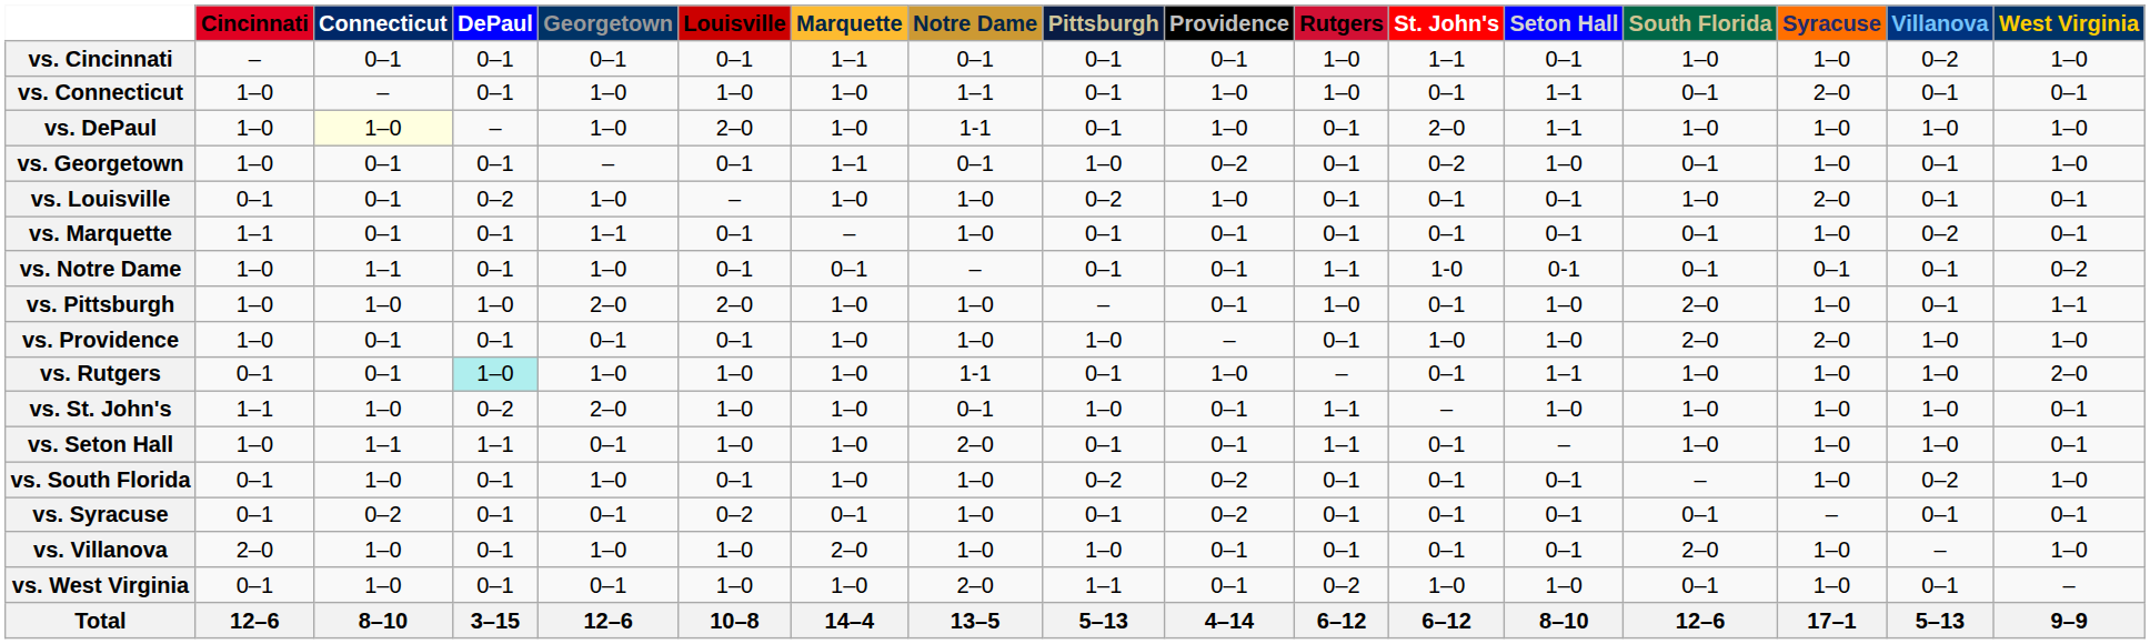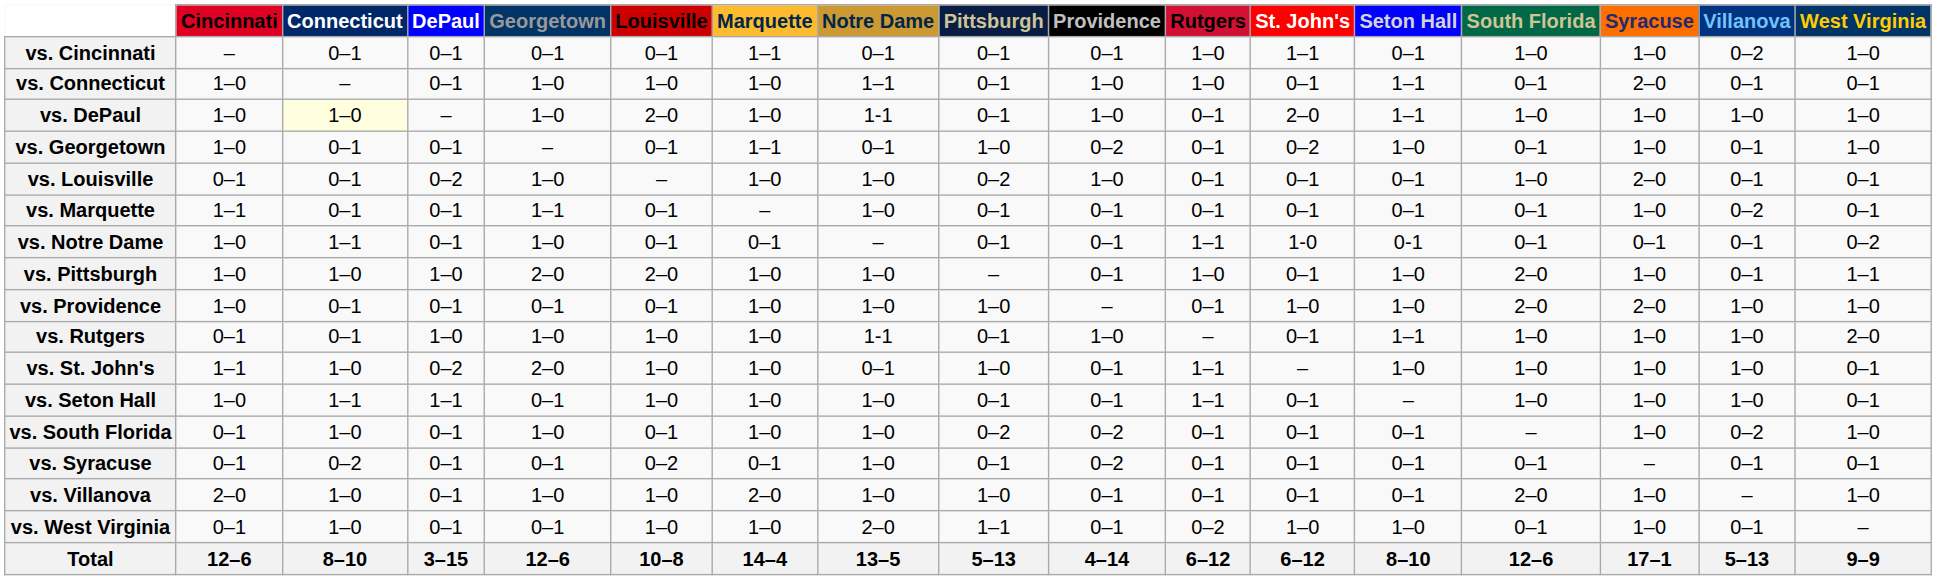 <table class="wikitable" style="white-space:nowrap;font-size:90%;">
 <tr>
 <th colspan=1 style="background:white; border-top-style:hidden; border-left-style:hidden;"   width=75> </th>
 <th style="background:#E00122; color:#000000;"  width=65>Cincinnati</th>
 <th style="background:#002868; color:#FFFFFF;"  width=65>Connecticut</th>
 <th style="background:#0000FF; color:#FFFFFF;"  width=65>DePaul</th>
 <th style="background:#003366; color:#999999;"  width=65>Georgetown</th>
 <th style="background:#CC0000; color:#000000;"  width=65>Louisville</th>
 <th style="background:#FDBB30; color:#002649;"  width=65>Marquette</th>
 <th style="background:#CC9933; color:#002649;"  width=65>Notre Dame</th>
 <th style="background:#091C44; color:#CEC499;"  width=65>Pittsburgh</th>
 <th style="background:#000000; color:#C0C0C0;"  width=65>Providence</th>
 <th style="background:#D21034; color:#000000;"  width=65>Rutgers</th>
 <th style="background:#FF0000; color:#FFFFFF;"  width=65>St. John's</th>
 <th style="background:#0000FF; color:#D3D3D3;"  width=65>Seton Hall</th>
 <th style="background:#006747; color:#CFC493;"  width=65>South Florida</th>
 <th style="background:#FF6F00; color:#212B6D;"  width=65>Syracuse</th>
 <th style="background:#00337F; color:#73C2FB;"  width=65>Villanova</th>
 <th style="background:#003366; color:#FFCC00;"  width=65>West Virginia</th>
 </tr>
 <tr style="text-align:center;">
 <th>vs. Cincinnati</th>
 <td>–</td>
 <td>0–1</td>
 <td>0–1</td>
 <td>0–1</td>
 <td>0–1</td>
 <td>1–1</td>
 <td>0–1</td>
 <td>0–1</td>
 <td>0–1</td>
 <td>1–0</td>
 <td>1–1</td>
 <td>0–1</td>
 <td>1–0</td>
 <td>1–0</td>
 <td>0–2</td>
 <td>1–0</td>
 </tr>
 <tr style="text-align:center;">
 <th>vs. Connecticut</th>
 <td>1–0</td>
 <td>–</td>
 <td>0–1</td>
 <td>1–0</td>
 <td>1–0</td>
 <td>1–0</td>
 <td>1–1</td>
 <td>0–1</td>
 <td>1–0</td>
 <td>1–0</td>
 <td>0–1</td>
 <td>1–1</td>
 <td>0–1</td>
 <td>2–0</td>
 <td>0–1</td>
 <td>0–1</td>
 </tr>
 <tr style="text-align:center;">
 <th>vs. DePaul</th>
 <td>1–0</td>
 <td style="background: lightyellow;">1–0</td>
 <td>–</td>
 <td>1–0</td>
 <td>2–0</td>
 <td>1–0</td>
 <td>1-1</td>
 <td>0–1</td>
 <td>1–0</td>
 <td>0–1</td>
 <td>2–0</td>
 <td>1–1</td>
 <td>1–0</td>
 <td>1–0</td>
 <td>1–0</td>
 <td>1–0</td>
 </tr>
 <tr style="text-align:center;">
 <th>vs. Georgetown</th>
 <td>1–0</td>
 <td>0–1</td>
 <td>0–1</td>
 <td>–</td>
 <td>0–1</td>
 <td>1–1</td>
 <td>0–1</td>
 <td>1–0</td>
 <td>0–2</td>
 <td>0–1</td>
 <td>0–2</td>
 <td>1–0</td>
 <td>0–1</td>
 <td>1–0</td>
 <td>0–1</td>
 <td>1–0</td>
 </tr>
 <tr style="text-align:center;">
 <th>vs. Louisville</th>
 <td>0–1</td>
 <td>0–1</td>
 <td>0–2</td>
 <td>1–0</td>
 <td>–</td>
 <td>1–0</td>
 <td>1–0</td>
 <td>0–2</td>
 <td>1–0</td>
 <td>0–1</td>
 <td>0–1</td>
 <td>0–1</td>
 <td>1–0</td>
 <td>2–0</td>
 <td>0–1</td>
 <td>0–1</td>
 </tr>
 <tr style="text-align:center;">
 <th>vs. Marquette</th>
 <td>1–1</td>
 <td>0–1</td>
 <td>0–1</td>
 <td>1–1</td>
 <td>0–1</td>
 <td>–</td>
 <td>1–0</td>
 <td>0–1</td>
 <td>0–1</td>
 <td>0–1</td>
 <td>0–1</td>
 <td>0–1</td>
 <td>0–1</td>
 <td>1–0</td>
 <td>0–2</td>
 <td>0–1</td>
 </tr>
 <tr style="text-align:center;">
 <th>vs. Notre Dame</th>
 <td>1–0</td>
 <td>1–1</td>
 <td>0–1</td>
 <td>1–0</td>
 <td>0–1</td>
 <td>0–1</td>
 <td>–</td>
 <td>0–1</td>
 <td>0–1</td>
 <td>1–1</td>
 <td>1-0</td>
 <td>0-1</td>
 <td>0–1</td>
 <td>0–1</td>
 <td>0–1</td>
 <td>0–2</td>
 </tr>
 <tr style="text-align:center;">
 <th>vs. Pittsburgh</th>
 <td>1–0</td>
 <td>1–0</td>
 <td>1–0</td>
 <td>2–0</td>
 <td>2–0</td>
 <td>1–0</td>
 <td>1–0</td>
 <td>–</td>
 <td>0–1</td>
 <td>1–0</td>
 <td>0–1</td>
 <td>1–0</td>
 <td>2–0</td>
 <td>1–0</td>
 <td>0–1</td>
 <td>1–1</td>
 </tr>
 <tr style="text-align:center;">
 <th>vs. Providence</th>
 <td>1–0</td>
 <td>0–1</td>
 <td>0–1</td>
 <td>0–1</td>
 <td>0–1</td>
 <td>1–0</td>
 <td>1–0</td>
 <td>1–0</td>
 <td>–</td>
 <td>0–1</td>
 <td>1–0</td>
 <td>1–0</td>
 <td>2–0</td>
 <td>2–0</td>
 <td>1–0</td>
 <td>1–0</td>
 </tr>
 <tr style="text-align:center;">
 <th>vs. Rutgers</th>
 <td>0–1</td>
 <td>0–1</td>
-<td style="background: paleturquoise;">1–0</td>
+<td>1–0</td>
 <td>1–0</td>
 <td>1–0</td>
 <td>1–0</td>
 <td>1-1</td>
 <td>0–1</td>
 <td>1–0</td>
 <td>–</td>
 <td>0–1</td>
 <td>1–1</td>
 <td>1–0</td>
 <td>1–0</td>
 <td>1–0</td>
 <td>2–0</td>
 </tr>
 <tr style="text-align:center;">
 <th>vs. St. John's</th>
 <td>1–1</td>
 <td>1–0</td>
 <td>0–2</td>
 <td>2–0</td>
 <td>1–0</td>
 <td>1–0</td>
 <td>0–1</td>
 <td>1–0</td>
 <td>0–1</td>
 <td>1–1</td>
 <td>–</td>
 <td>1–0</td>
 <td>1–0</td>
 <td>1–0</td>
 <td>1–0</td>
 <td>0–1</td>
 </tr>
 <tr style="text-align:center;">
 <th>vs. Seton Hall</th>
 <td>1–0</td>
 <td>1–1</td>
 <td>1–1</td>
 <td>0–1</td>
 <td>1–0</td>
 <td>1–0</td>
-<td>2–0</td>
+<td>1–0</td>
 <td>0–1</td>
 <td>0–1</td>
 <td>1–1</td>
 <td>0–1</td>
 <td>–</td>
 <td>1–0</td>
 <td>1–0</td>
 <td>1–0</td>
 <td>0–1</td>
 </tr>
 <tr style="text-align:center;">
 <th>vs. South Florida</th>
 <td>0–1</td>
 <td>1–0</td>
 <td>0–1</td>
 <td>1–0</td>
 <td>0–1</td>
 <td>1–0</td>
 <td>1–0</td>
 <td>0–2</td>
 <td>0–2</td>
 <td>0–1</td>
 <td>0–1</td>
 <td>0–1</td>
 <td>–</td>
 <td>1–0</td>
 <td>0–2</td>
 <td>1–0</td>
 </tr>
 <tr style="text-align:center;">
 <th>vs. Syracuse</th>
 <td>0–1</td>
 <td>0–2</td>
 <td>0–1</td>
 <td>0–1</td>
 <td>0–2</td>
 <td>0–1</td>
 <td>1–0</td>
 <td>0–1</td>
 <td>0–2</td>
 <td>0–1</td>
 <td>0–1</td>
 <td>0–1</td>
 <td>0–1</td>
 <td>–</td>
 <td>0–1</td>
 <td>0–1</td>
 </tr>
 <tr style="text-align:center;">
 <th>vs. Villanova</th>
 <td>2–0</td>
 <td>1–0</td>
 <td>0–1</td>
 <td>1–0</td>
 <td>1–0</td>
 <td>2–0</td>
 <td>1–0</td>
 <td>1–0</td>
 <td>0–1</td>
 <td>0–1</td>
 <td>0–1</td>
 <td>0–1</td>
 <td>2–0</td>
 <td>1–0</td>
 <td>–</td>
 <td>1–0</td>
 </tr>
 <tr style="text-align:center;">
 <th>vs. West Virginia</th>
 <td>0–1</td>
 <td>1–0</td>
 <td>0–1</td>
 <td>0–1</td>
 <td>1–0</td>
 <td>1–0</td>
 <td>2–0</td>
 <td>1–1</td>
 <td>0–1</td>
 <td>0–2</td>
 <td>1–0</td>
 <td>1–0</td>
 <td>0–1</td>
 <td>1–0</td>
 <td>0–1</td>
 <td>–<br></td>
 </tr>
 <tr style="text-align:center;">
 <th>Total</th>
 <th>12–6</th>
 <th>8–10</th>
 <th>3–15</th>
 <th>12–6</th>
 <th>10–8</th>
 <th>14–4</th>
 <th>13–5</th>
 <th>5–13</th>
 <th>4–14</th>
 <th>6–12</th>
 <th>6–12</th>
 <th>8–10</th>
 <th>12–6</th>
 <th>17–1</th>
 <th>5–13</th>
 <th>9–9</th>
 </tr>
 </table>
